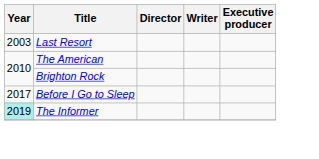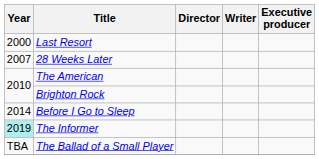 <table class="wikitable">
 <tr>
 <th>Year</th>
 <th>Title</th>
 <th>Director</th>
 <th>Writer</th>
 <th>Executive<br>producer</th>
 </tr>
 <tr>
-<td>2003</td>
+<td>2000</td>
 <td><em><a href='#'>Last Resort</a></em></td>
+<td></td>
+<td></td>
+<td></td>
+</tr>
+<tr>
+<td>2007</td>
+<td><em><a href='#'>28 Weeks Later</a></em></td>
 <td></td>
 <td></td>
 <td></td>
 </tr>
 <tr>
 <td rowspan=2>2010</td>
 <td><em><a href='#'>The American</a></em></td>
 <td></td>
 <td></td>
 <td></td>
 </tr>
 <tr>
 <td><em><a href='#'>Brighton Rock</a></em></td>
 <td></td>
 <td></td>
 <td></td>
 </tr>
 <tr>
-<td>2017</td>
+<td>2014</td>
 <td><em><a href='#'>Before I Go to Sleep</a></em></td>
 <td></td>
 <td></td>
 <td></td>
 </tr>
 <tr>
 <td style="background: paleturquoise;">2019</td>
 <td><em><a href='#'>The Informer</a></em></td>
 <td></td>
 <td></td>
 <td></td>
 </tr>
 <tr>
+<td>TBA</td>
+<td><em><a href='#'>The Ballad of a Small Player</a></em></td>
+<td></td>
+<td></td>
+<td></td>
+</tr>
+<tr>
 </tr>
 </table>
